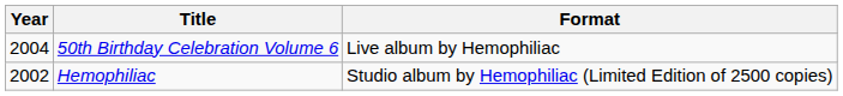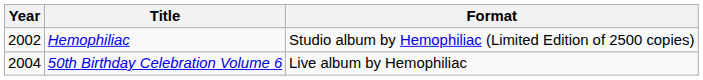 <table class="wikitable">
 <tr>
 <th>Year</th>
 <th>Title</th>
 <th>Format</th>
 </tr>
 <tr>
+<td>2002</td>
+<td><em><a href='#'>Hemophiliac</a></em></td>
+<td>Studio album by <a href='#'>Hemophiliac</a> (Limited Edition of 2500 copies)</td>
+</tr>
+<tr>
 <td>2004</td>
 <td><em><a href='#'>50th Birthday Celebration Volume 6</a></em></td>
 <td>Live album by Hemophiliac</td>
 </tr>
-<tr>
-<td>2002</td>
-<td><em><a href='#'>Hemophiliac</a></em></td>
-<td>Studio album by <a href='#'>Hemophiliac</a> (Limited Edition of 2500 copies)</td>
-</tr>
 </table>
